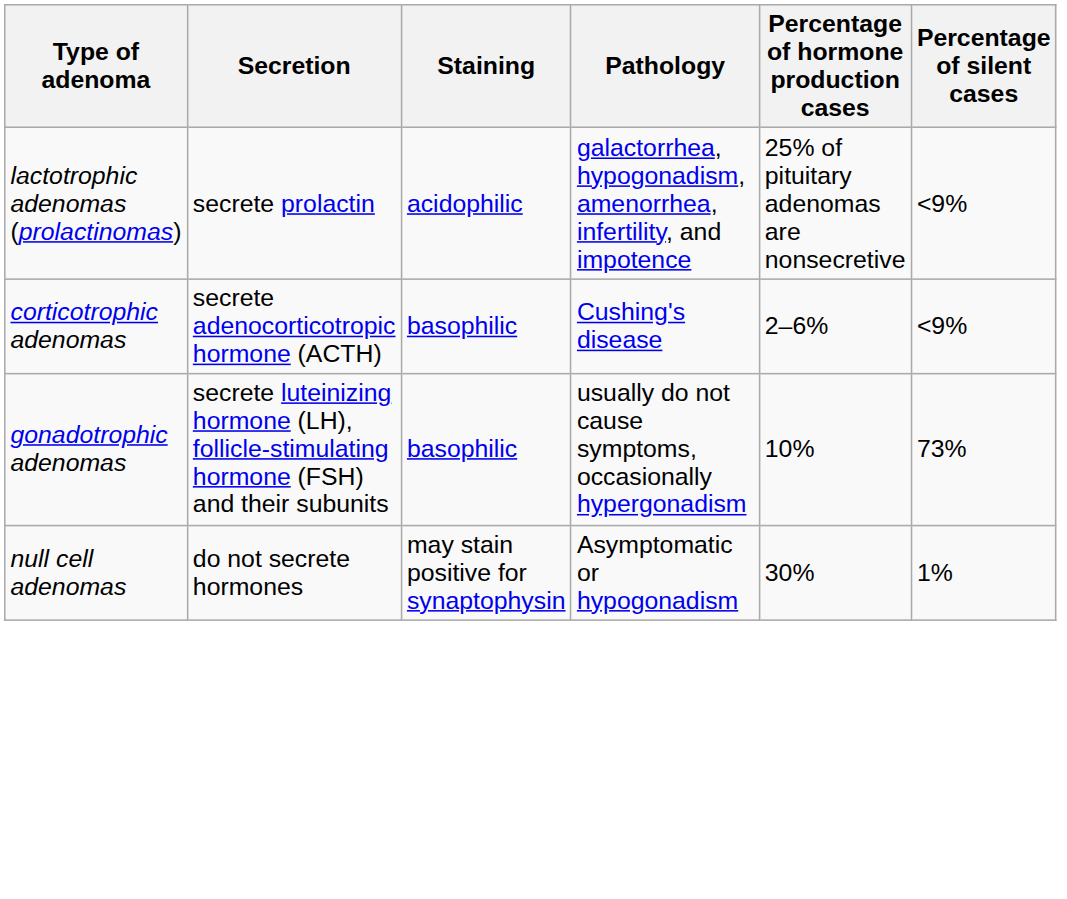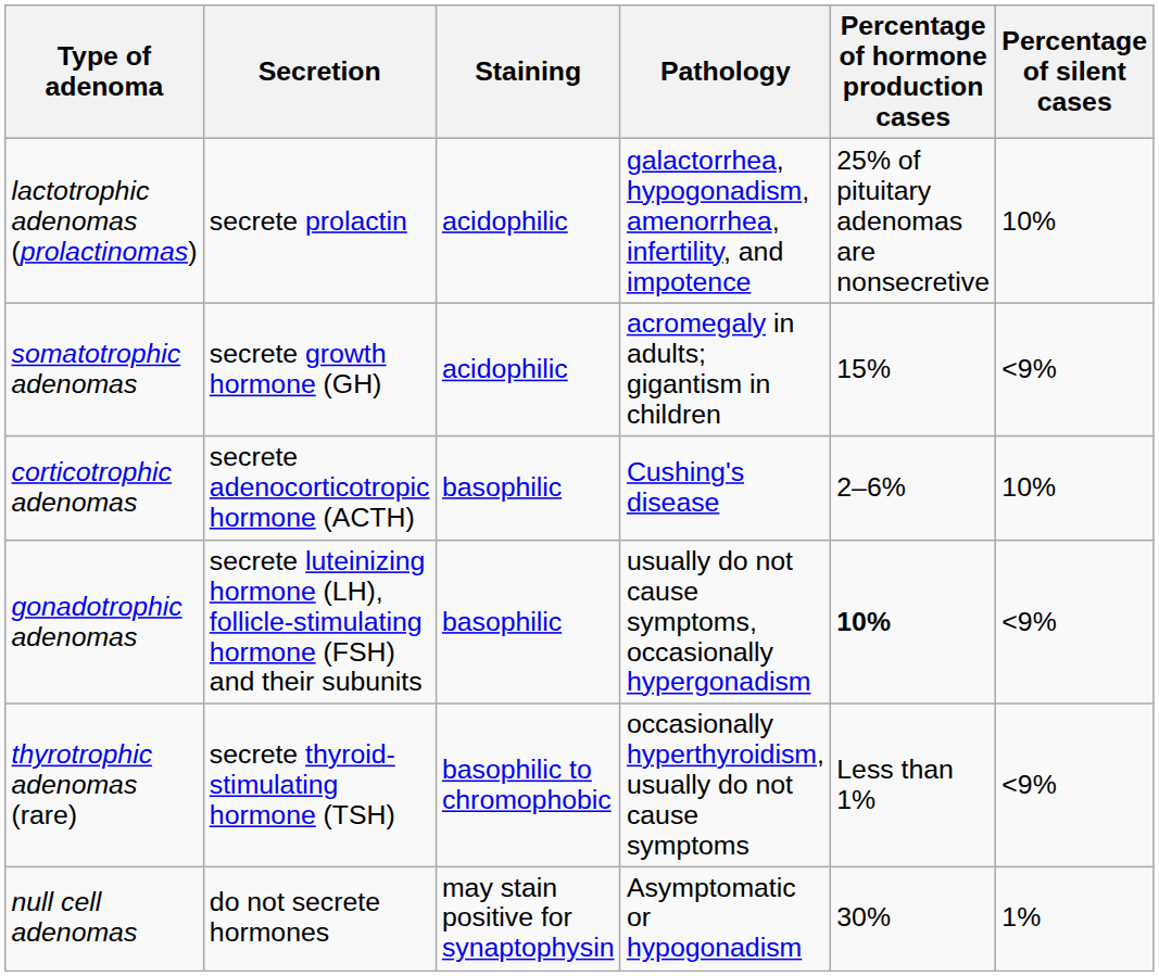 <table class="wikitable">
 <tr>
 <th>Type of adenoma</th>
 <th>Secretion</th>
 <th>Staining</th>
 <th>Pathology</th>
 <th>Percentage of hormone production cases</th>
 <th>Percentage of silent cases</th>
 </tr>
 <tr>
 <td><em>lactotrophic adenomas</em> (<em><a href='#'>prolactinomas</a></em>)</td>
 <td>secrete <a href='#'>prolactin</a></td>
 <td><a href='#'>acidophilic</a></td>
 <td><a href='#'>galactorrhea</a>, <a href='#'>hypogonadism</a>, <a href='#'>amenorrhea</a>, <a href='#'>infertility</a>, and <a href='#'>impotence</a></td>
 <td>25% of pituitary adenomas are nonsecretive</td>
+<td>10%</td>
+</tr>
+<tr>
+<td><em><a href='#'>somatotrophic</a> adenomas</em></td>
+<td>secrete <a href='#'>growth hormone</a> (GH)</td>
+<td><a href='#'>acidophilic</a></td>
+<td><a href='#'>acromegaly</a> in adults; gigantism in children</td>
+<td>15%</td>
 <td><9%</td>
 </tr>
 <tr>
 <td><em><a href='#'>corticotrophic</a> adenomas</em></td>
 <td>secrete <a href='#'>adenocorticotropic hormone</a> (ACTH)</td>
 <td><a href='#'>basophilic</a></td>
 <td><a href='#'>Cushing's disease</a></td>
 <td>2–6%</td>
-<td><9%</td>
+<td>10%</td>
 </tr>
 <tr>
 <td><em><a href='#'>gonadotrophic</a> adenomas</em></td>
 <td>secrete <a href='#'>luteinizing hormone</a> (LH), <a href='#'>follicle-stimulating hormone</a> (FSH) and their subunits</td>
 <td><a href='#'>basophilic</a></td>
 <td>usually do not cause symptoms, occasionally <a href='#'>hypergonadism</a> </td>
-<td>10%</td>
-<td>73%</td>
+<td><strong>10%</strong></td>
+<td><9%</td>
+</tr>
+<tr>
+<td><em><a href='#'>thyrotrophic</a> adenomas</em> (rare)</td>
+<td>secrete <a href='#'>thyroid-stimulating hormone</a> (TSH)</td>
+<td><a href='#'>basophilic to chromophobic</a></td>
+<td>occasionally <a href='#'>hyperthyroidism</a>, usually do not cause symptoms</td>
+<td>Less than 1%</td>
+<td><9%</td>
 </tr>
 <tr>
 <td><em>null cell adenomas</em></td>
 <td>do not secrete hormones</td>
 <td>may stain positive for <a href='#'>synaptophysin</a></td>
 <td>Asymptomatic or <a href='#'>hypogonadism</a></td>
 <td>30%</td>
 <td>1%</td>
 </tr>
 </table>
